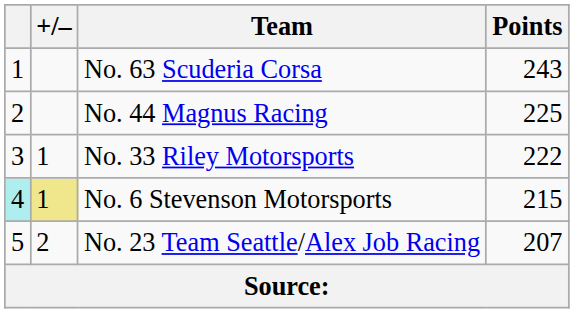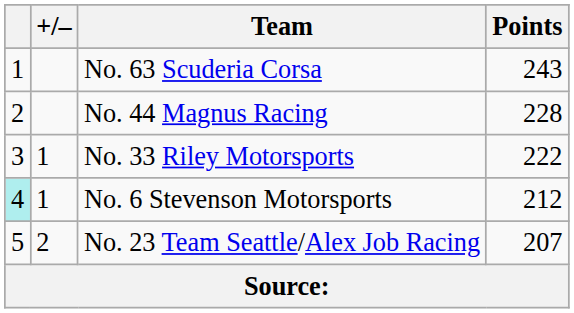 <table class="wikitable" style="font-size: 95%;">
 <tr>
 <th scope="col"></th>
 <th scope="col">+/–</th>
 <th scope="col">Team</th>
 <th scope="col">Points</th>
 </tr>
 <tr>
 <td align=center>1</td>
 <td align="left"></td>
 <td> No. 63 <a href='#'>Scuderia Corsa</a></td>
 <td align=right>243</td>
 </tr>
 <tr>
 <td align=center>2</td>
 <td align="left"></td>
 <td> No. 44 <a href='#'>Magnus Racing</a></td>
-<td align=right>225</td>
+<td align=right>228</td>
 </tr>
 <tr>
 <td align=center>3</td>
 <td align="left"> 1</td>
 <td> No. 33 <a href='#'>Riley Motorsports</a></td>
 <td align=right>222</td>
 </tr>
 <tr>
 <td align=center style="background: paleturquoise;">4</td>
-<td align="left" style="background: khaki;"> 1</td>
+<td align="left"> 1</td>
 <td> No. 6 Stevenson Motorsports</td>
-<td align=right>215</td>
+<td align=right>212</td>
 </tr>
 <tr>
 <td align=center>5</td>
 <td align="left"> 2</td>
 <td> No. 23 <a href='#'>Team Seattle</a>/<a href='#'>Alex Job Racing</a></td>
 <td align=right>207</td>
 </tr>
 <tr>
 <th colspan=5>Source:</th>
 </tr>
 </table>
